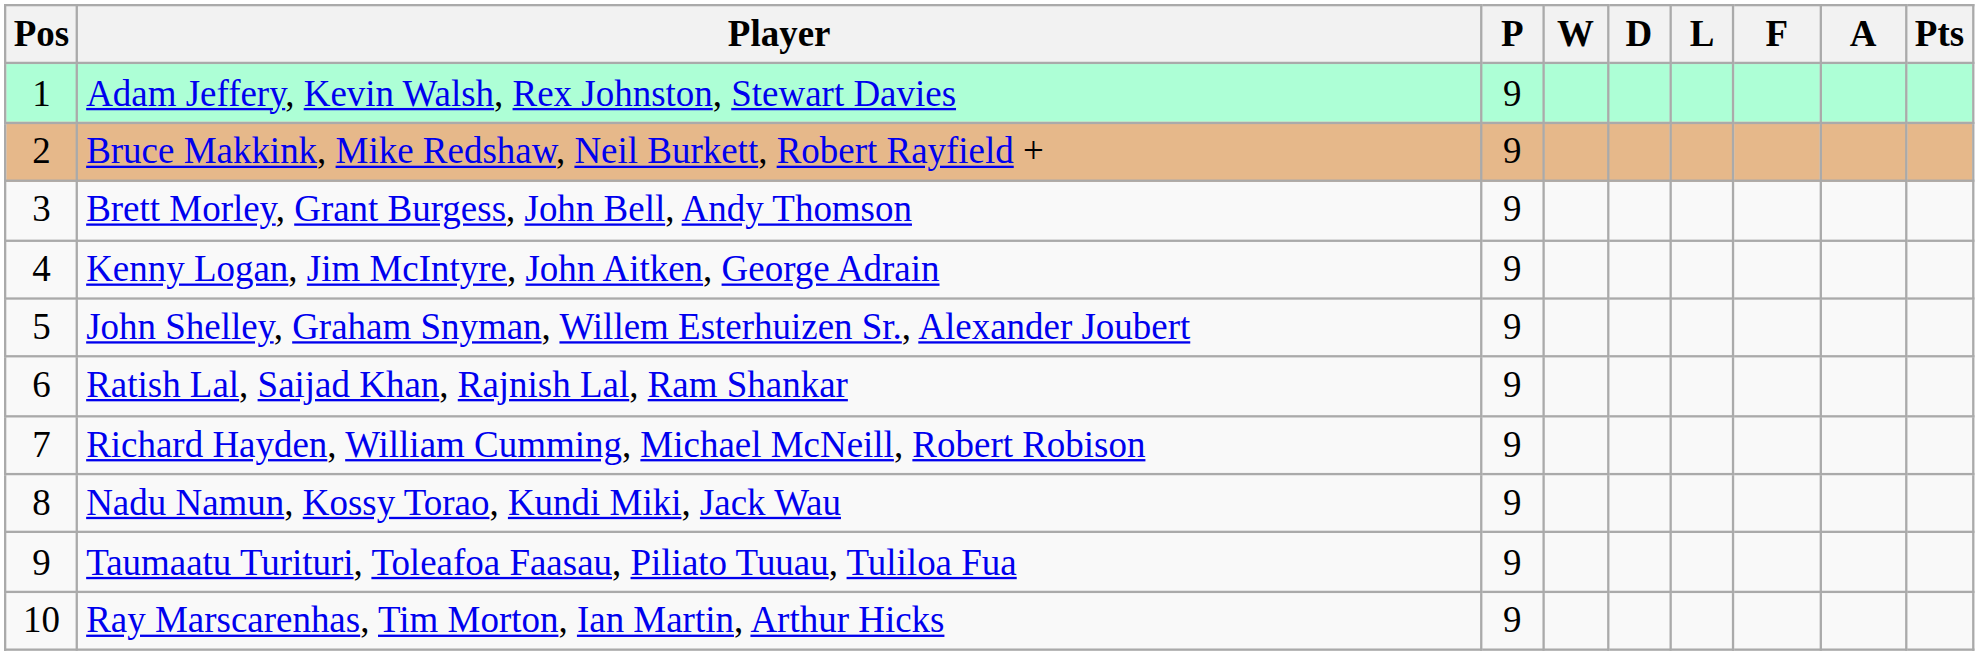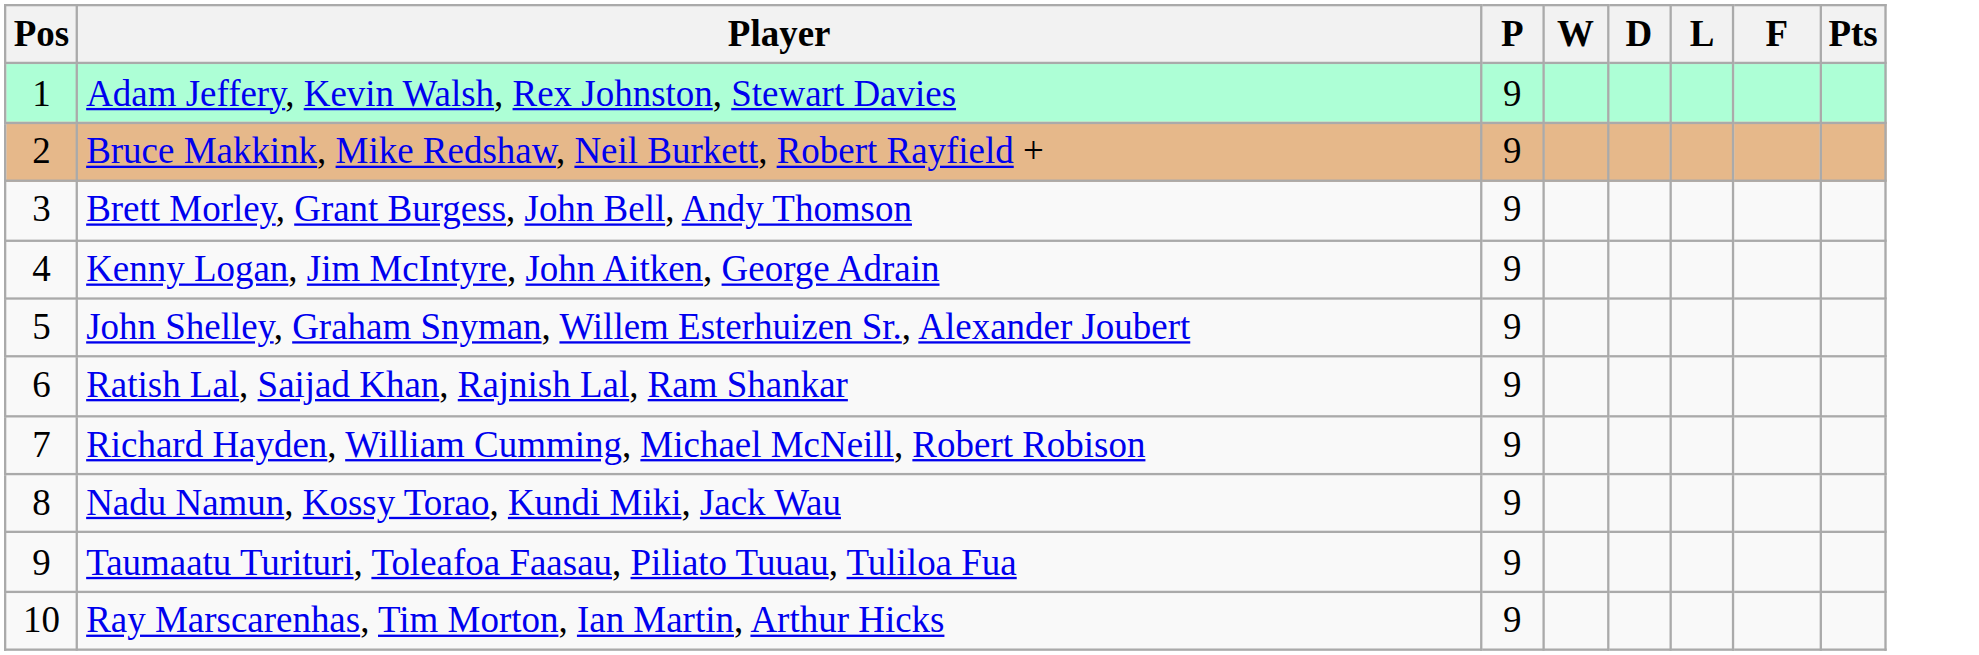 <table class="wikitable" style="font-size: 100%">
 <tr>
 <th width=20>Pos</th>
 <th width=600>Player</th>
 <th width=20>P</th>
 <th width=20>W</th>
 <th width=20>D</th>
 <th width=20>L</th>
 <th width=30>F</th>
-<th width=30>A</th>
 <th width=20>Pts</th>
 </tr>
 <tr align=center style="background: #ADFFD6;">
 <td>1</td>
 <td align="left"> <a href='#'>Adam Jeffery</a>, <a href='#'>Kevin Walsh</a>, <a href='#'>Rex Johnston</a>, <a href='#'>Stewart Davies</a></td>
 <td>9</td>
-<td></td>
 <td></td>
 <td></td>
 <td></td>
 <td></td>
 <td></td>
 </tr>
 <tr align=center style="background: #E6B88A;">
 <td>2</td>
 <td align="left"> <a href='#'>Bruce Makkink</a>, <a href='#'>Mike Redshaw</a>, <a href='#'>Neil Burkett</a>, <a href='#'>Robert Rayfield</a> +</td>
 <td>9</td>
 <td></td>
 <td></td>
 <td></td>
 <td></td>
 <td></td>
-<td></td>
 </tr>
 <tr align=center>
 <td>3</td>
 <td align="left"> <a href='#'>Brett Morley</a>, <a href='#'>Grant Burgess</a>, <a href='#'>John Bell</a>, <a href='#'>Andy Thomson</a></td>
 <td>9</td>
-<td></td>
 <td></td>
 <td></td>
 <td></td>
 <td></td>
 <td></td>
 </tr>
 <tr align=center>
 <td>4</td>
 <td align="left"> <a href='#'>Kenny Logan</a>, <a href='#'>Jim McIntyre</a>, <a href='#'>John Aitken</a>, <a href='#'>George Adrain</a></td>
 <td>9</td>
 <td></td>
 <td></td>
 <td></td>
 <td></td>
 <td></td>
-<td></td>
 </tr>
 <tr align=center>
 <td>5</td>
 <td align="left"> <a href='#'>John Shelley</a>, <a href='#'>Graham Snyman</a>, <a href='#'>Willem Esterhuizen Sr.</a>, <a href='#'>Alexander Joubert</a></td>
 <td>9</td>
-<td></td>
 <td></td>
 <td></td>
 <td></td>
 <td></td>
 <td></td>
 </tr>
 <tr align=center>
 <td>6</td>
 <td align="left"> <a href='#'>Ratish Lal</a>, <a href='#'>Saijad Khan</a>, <a href='#'>Rajnish Lal</a>, <a href='#'>Ram Shankar</a></td>
 <td>9</td>
 <td></td>
 <td></td>
 <td></td>
 <td></td>
 <td></td>
-<td></td>
 </tr>
 <tr align=center>
 <td>7</td>
 <td align="left"> <a href='#'>Richard Hayden</a>, <a href='#'>William Cumming</a>, <a href='#'>Michael McNeill</a>, <a href='#'>Robert Robison</a></td>
 <td>9</td>
-<td></td>
 <td></td>
 <td></td>
 <td></td>
 <td></td>
 <td></td>
 </tr>
 <tr align=center>
 <td>8</td>
 <td align="left"> <a href='#'>Nadu Namun</a>, <a href='#'>Kossy Torao</a>, <a href='#'>Kundi Miki</a>, <a href='#'>Jack Wau</a></td>
 <td>9</td>
 <td></td>
 <td></td>
 <td></td>
 <td></td>
 <td></td>
-<td></td>
 </tr>
 <tr align=center>
 <td>9</td>
 <td align="left"> <a href='#'>Taumaatu Turituri</a>, <a href='#'>Toleafoa Faasau</a>, <a href='#'>Piliato Tuuau</a>, <a href='#'>Tuliloa Fua</a></td>
 <td>9</td>
-<td></td>
 <td></td>
 <td></td>
 <td></td>
 <td></td>
 <td></td>
 </tr>
 <tr align=center>
 <td>10</td>
 <td align="left"> <a href='#'>Ray Marscarenhas</a>, <a href='#'>Tim Morton</a>, <a href='#'>Ian Martin</a>, <a href='#'>Arthur Hicks</a></td>
 <td>9</td>
 <td></td>
 <td></td>
 <td></td>
 <td></td>
 <td></td>
-<td></td>
 </tr>
 </table>
